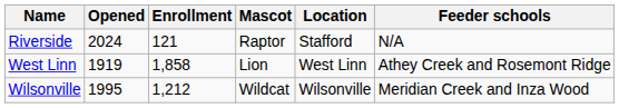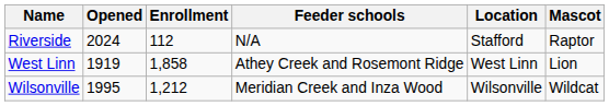 <table class="wikitable">
 <tr>
 <th>Name</th>
 <th>Opened</th>
 <th>Enrollment</th>
+<th>Feeder schools</th>
+<th>Location</th>
 <th>Mascot</th>
-<th>Location</th>
-<th>Feeder schools</th>
 </tr>
 <tr>
 <td><a href='#'>Riverside</a></td>
 <td>2024</td>
-<td>121</td>
+<td>112</td>
+<td>N/A</td>
+<td>Stafford</td>
 <td>Raptor</td>
-<td>Stafford</td>
-<td>N/A</td>
 </tr>
 <tr>
 <td><a href='#'>West Linn</a></td>
 <td>1919</td>
 <td>1,858</td>
+<td>Athey Creek and Rosemont Ridge</td>
+<td>West Linn</td>
 <td>Lion</td>
-<td>West Linn</td>
-<td>Athey Creek and Rosemont Ridge</td>
 </tr>
 <tr>
 <td><a href='#'>Wilsonville</a></td>
 <td>1995</td>
 <td>1,212</td>
+<td>Meridian Creek and Inza Wood</td>
+<td>Wilsonville</td>
 <td>Wildcat</td>
-<td>Wilsonville</td>
-<td>Meridian Creek and Inza Wood</td>
 </tr>
 </table>
